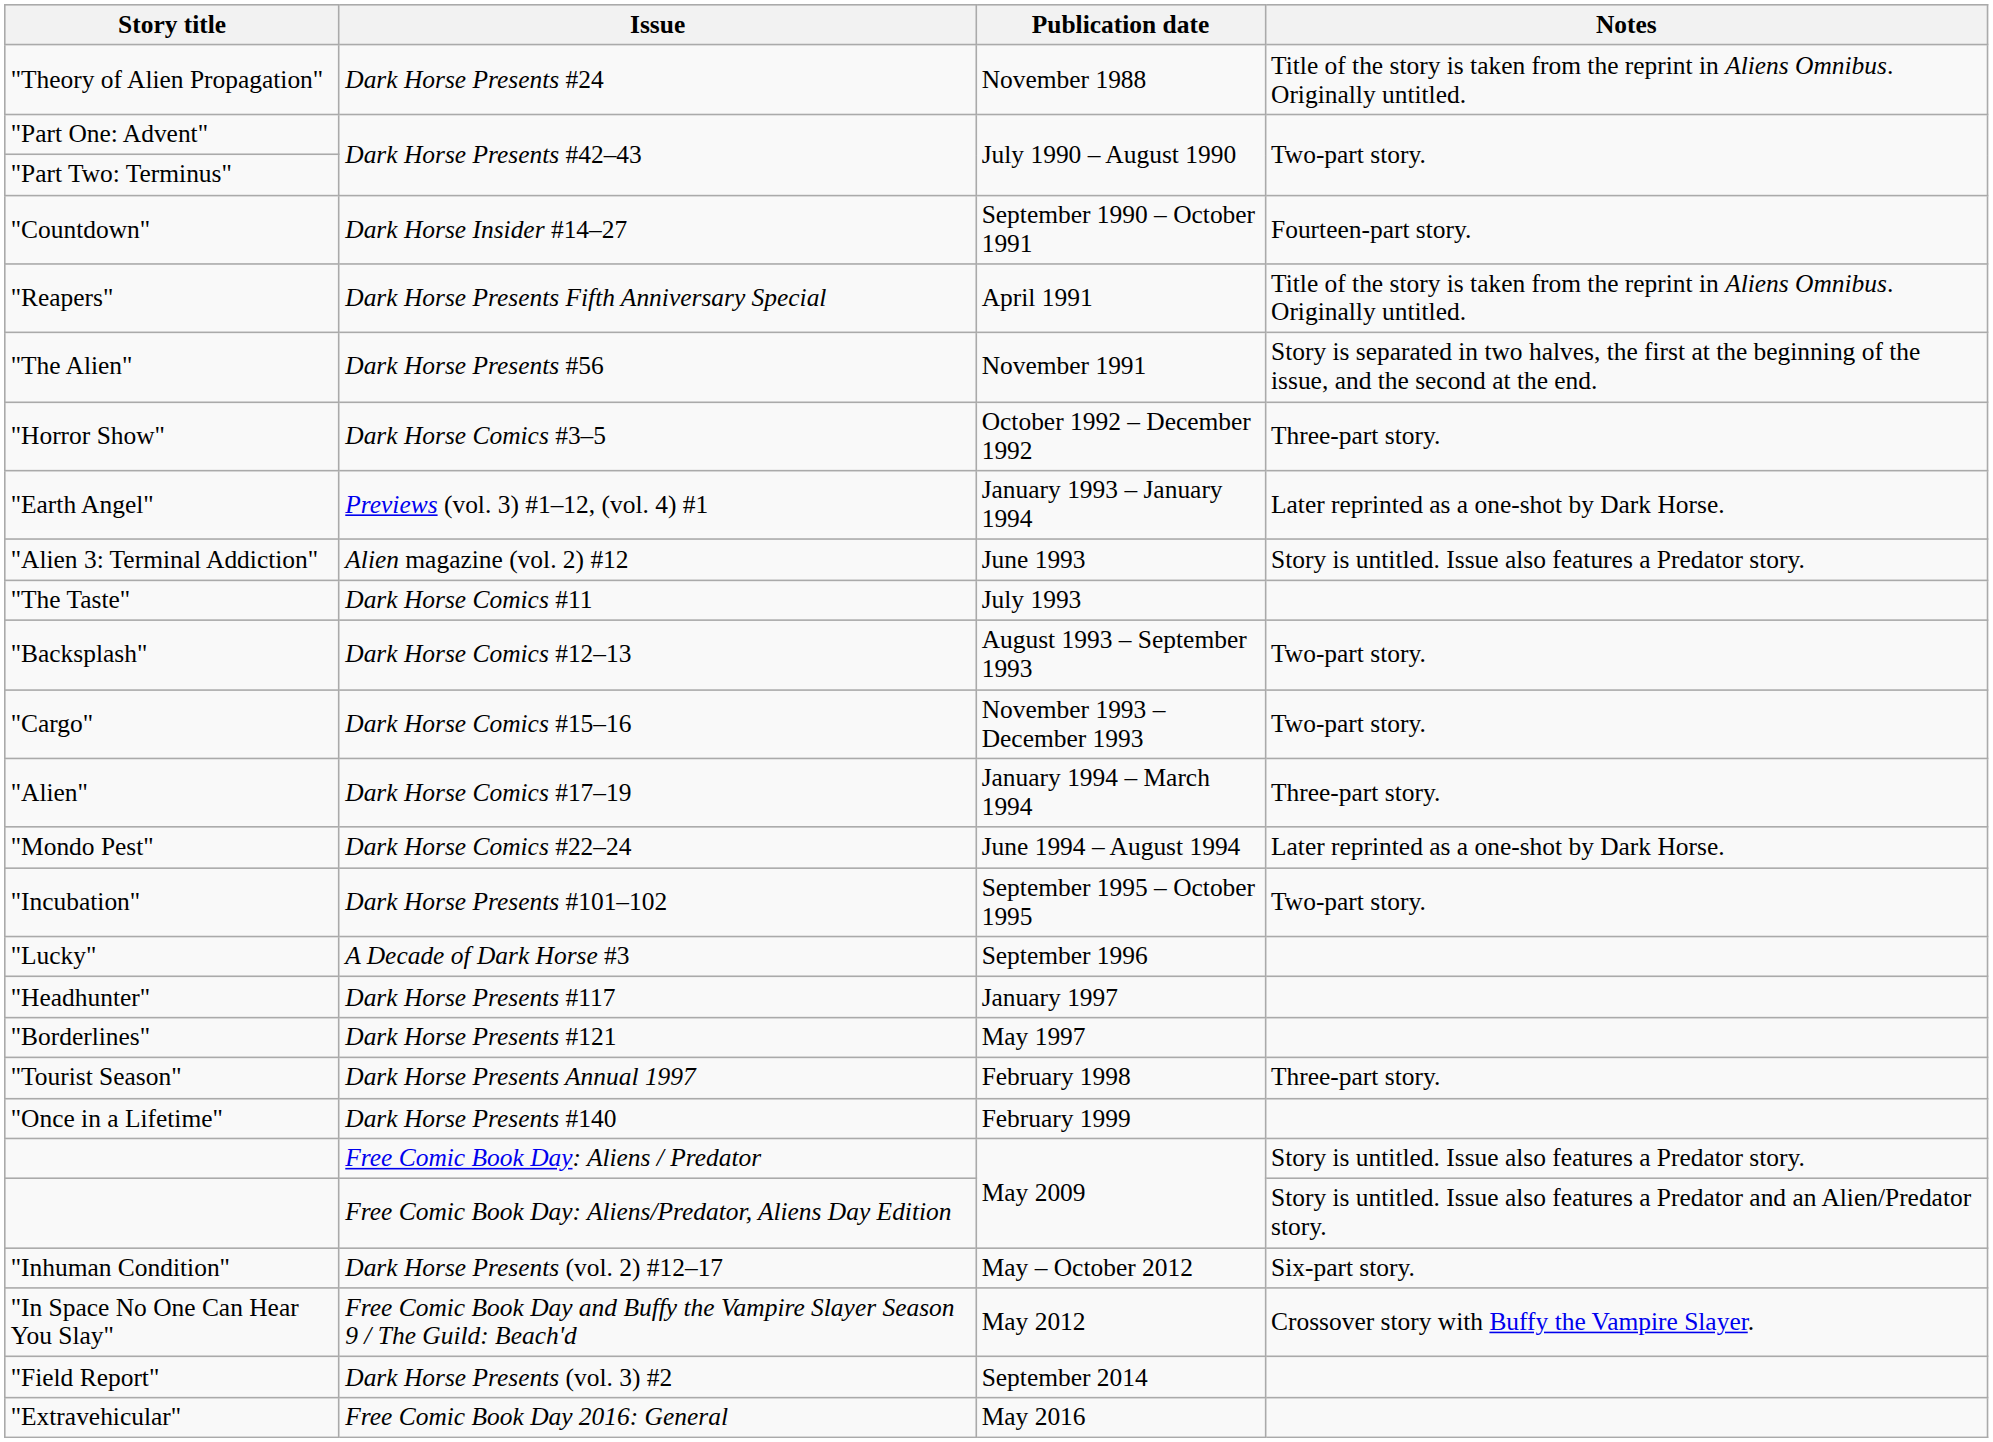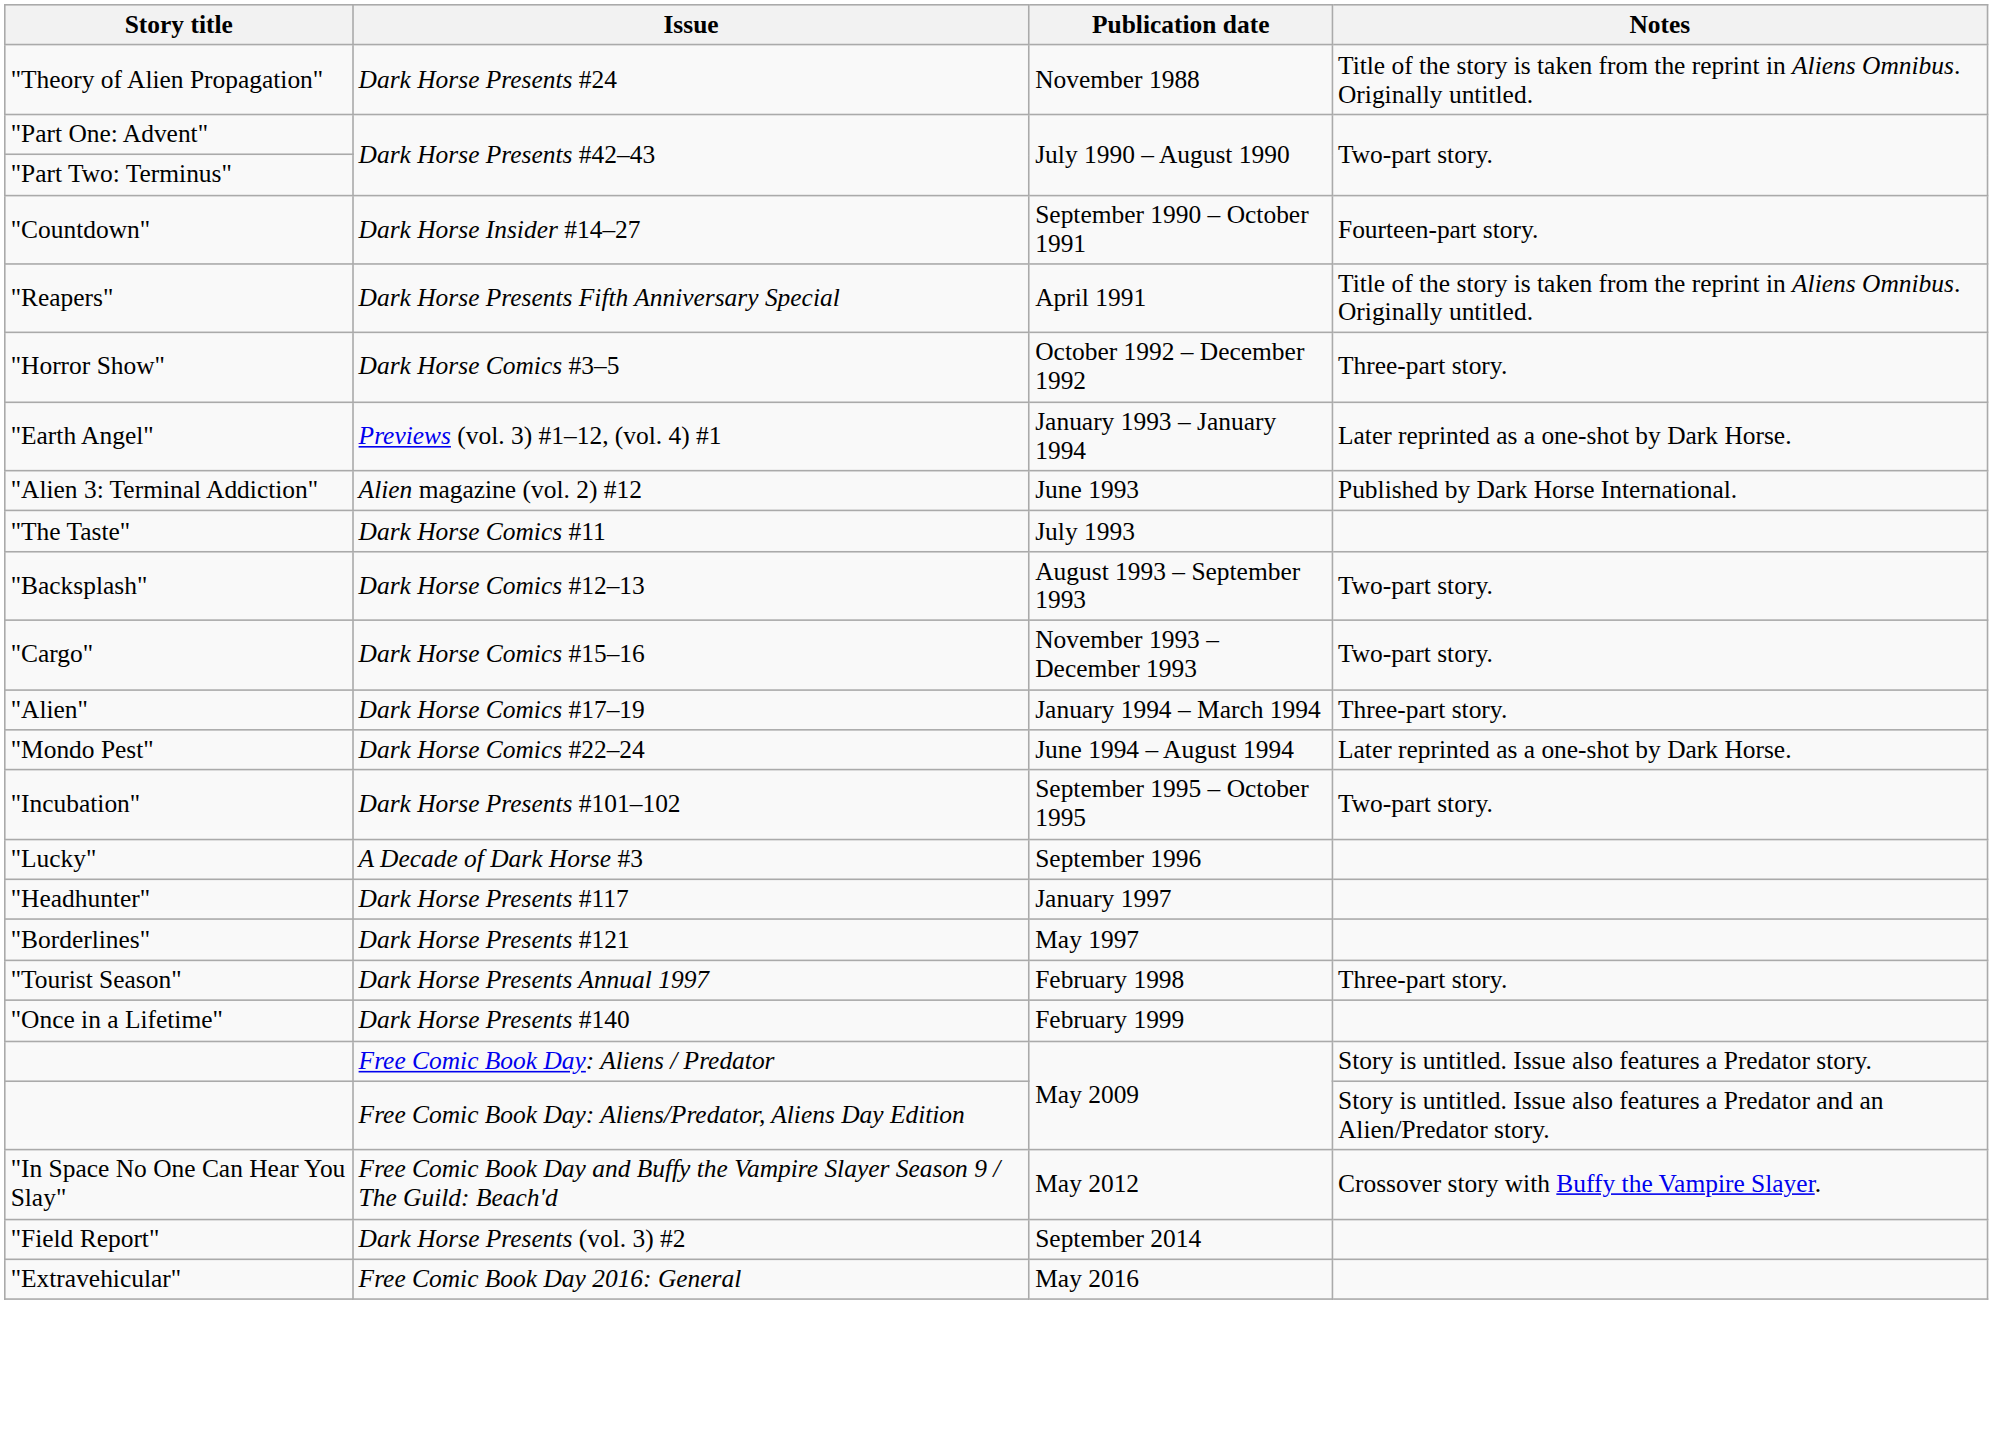 <table class="wikitable">
 <tr>
 <th>Story title</th>
 <th>Issue</th>
 <th>Publication date</th>
 <th>Notes</th>
 </tr>
 <tr>
 <td>"Theory of Alien Propagation"</td>
 <td><em>Dark Horse Presents</em> #24</td>
 <td>November 1988</td>
 <td>Title of the story is taken from the reprint in <em>Aliens Omnibus</em>. Originally untitled.</td>
 </tr>
 <tr>
 <td>"Part One: Advent"</td>
 <td rowspan="2"><em>Dark Horse Presents</em> #42–43</td>
 <td rowspan="2">July 1990 – August 1990</td>
 <td rowspan="2">Two-part story.</td>
 </tr>
 <tr>
 <td>"Part Two: Terminus"</td>
 </tr>
 <tr>
 <td>"Countdown"</td>
 <td><em>Dark Horse Insider</em> #14–27</td>
 <td>September 1990 – October 1991</td>
 <td>Fourteen-part story.</td>
 </tr>
 <tr>
 <td>"Reapers"</td>
 <td><em>Dark Horse Presents Fifth Anniversary Special</em></td>
 <td>April 1991</td>
 <td>Title of the story is taken from the reprint in <em>Aliens Omnibus</em>. Originally untitled.</td>
 </tr>
 <tr>
-<td>"The Alien"</td>
-<td><em>Dark Horse Presents</em> #56</td>
-<td>November 1991</td>
-<td>Story is separated in two halves, the first at the beginning of the issue, and the second at the end.</td>
-</tr>
-<tr>
 <td>"Horror Show"</td>
 <td><em>Dark Horse Comics</em> #3–5</td>
 <td>October 1992 – December 1992</td>
 <td>Three-part story.</td>
 </tr>
 <tr>
 <td>"Earth Angel"</td>
 <td><em><a href='#'>Previews</a></em> (vol. 3) #1–12, (vol. 4) #1</td>
 <td>January 1993 – January 1994</td>
 <td>Later reprinted as a one-shot by Dark Horse.</td>
 </tr>
 <tr>
 <td>"Alien 3: Terminal Addiction"</td>
 <td><em>Alien</em> magazine (vol. 2) #12</td>
 <td>June 1993</td>
-<td>Story is untitled. Issue also features a Predator story.</td>
+<td>Published by Dark Horse International.</td>
 </tr>
 <tr>
 <td>"The Taste"</td>
 <td><em>Dark Horse Comics</em> #11</td>
 <td>July 1993</td>
 <td></td>
 </tr>
 <tr>
 <td>"Backsplash"</td>
 <td><em>Dark Horse Comics</em> #12–13</td>
 <td>August 1993 – September 1993</td>
 <td>Two-part story.</td>
 </tr>
 <tr>
 <td>"Cargo"</td>
 <td><em>Dark Horse Comics</em> #15–16</td>
 <td>November 1993 – December 1993</td>
 <td>Two-part story.</td>
 </tr>
 <tr>
 <td>"Alien"</td>
 <td><em>Dark Horse Comics</em> #17–19</td>
 <td>January 1994 – March 1994</td>
 <td>Three-part story.</td>
 </tr>
 <tr>
 <td>"Mondo Pest"</td>
 <td><em>Dark Horse Comics</em> #22–24</td>
 <td>June 1994 – August 1994</td>
 <td>Later reprinted as a one-shot by Dark Horse.</td>
 </tr>
 <tr>
 <td>"Incubation"</td>
 <td><em>Dark Horse Presents</em> #101–102</td>
 <td>September 1995 – October 1995</td>
 <td>Two-part story.</td>
 </tr>
 <tr>
 <td>"Lucky"</td>
 <td><em>A Decade of Dark Horse</em> #3</td>
 <td>September 1996</td>
 <td></td>
 </tr>
 <tr>
 <td>"Headhunter"</td>
 <td><em>Dark Horse Presents</em> #117</td>
 <td>January 1997</td>
 <td></td>
 </tr>
 <tr>
 <td>"Borderlines"</td>
 <td><em>Dark Horse Presents</em> #121</td>
 <td>May 1997</td>
 <td></td>
 </tr>
 <tr>
 <td>"Tourist Season"</td>
 <td><em>Dark Horse Presents Annual 1997</em></td>
 <td>February 1998</td>
 <td>Three-part story.</td>
 </tr>
 <tr>
 <td>"Once in a Lifetime"</td>
 <td><em>Dark Horse Presents</em> #140</td>
 <td>February 1999</td>
 <td></td>
 </tr>
 <tr>
 <td></td>
 <td><em><a href='#'>Free Comic Book Day</a>: Aliens / Predator</em></td>
 <td rowspan="2">May 2009</td>
 <td>Story is untitled. Issue also features a Predator story.</td>
 </tr>
 <tr>
 <td></td>
 <td><em>Free Comic Book Day: Aliens/Predator, Aliens Day Edition</em></td>
 <td>Story is untitled. Issue also features a Predator and an Alien/Predator story.</td>
 </tr>
 <tr>
-<td>"Inhuman Condition"</td>
-<td><em>Dark Horse Presents</em> (vol. 2) #12–17</td>
-<td>May – October 2012</td>
-<td>Six-part story.</td>
-</tr>
-<tr>
 <td>"In Space No One Can Hear You Slay"</td>
 <td><em>Free Comic Book Day and Buffy the Vampire Slayer Season 9 / The Guild: Beach'd</em></td>
 <td>May 2012</td>
 <td>Crossover story with <a href='#'>Buffy the Vampire Slayer</a>.</td>
 </tr>
 <tr>
 <td>"Field Report"</td>
 <td><em>Dark Horse Presents</em> (vol. 3) #2</td>
 <td>September 2014</td>
 <td></td>
 </tr>
 <tr>
 <td>"Extravehicular"</td>
 <td><em>Free Comic Book Day 2016: General</em></td>
 <td>May 2016</td>
 <td></td>
 </tr>
 </table>
